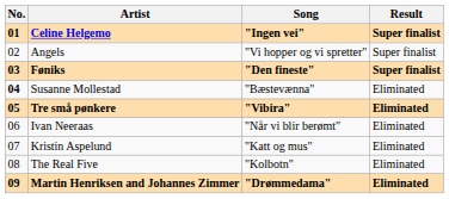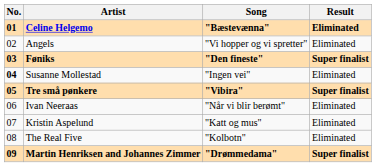 <table class="wikitable sortable">
 <tr>
 <th>No.</th>
 <th>Artist</th>
 <th>Song</th>
 <th>Result</th>
 </tr>
 <tr style="font-weight:bold; background:navajowhite;">
 <td>01</td>
 <td><a href='#'>Celine Helgemo</a></td>
-<td>"Ingen vei"</td>
-<td>Super finalist</td>
+<td>"Bæstevænna"</td>
+<td>Eliminated</td>
 </tr>
 <tr>
 <td>02</td>
 <td>Angels</td>
 <td>"Vi hopper og vi spretter"</td>
-<td>Super finalist</td>
+<td>Eliminated</td>
 </tr>
 <tr style="font-weight:bold; background:navajowhite;">
 <td>03</td>
 <td>Føniks</td>
 <td>"Den fineste"</td>
 <td>Super finalist</td>
 </tr>
 <tr>
 <td><strong>04</strong></td>
 <td>Susanne Mollestad</td>
-<td>"Bæstevænna"</td>
+<td>"Ingen vei"</td>
 <td>Eliminated</td>
 </tr>
 <tr style="font-weight:bold; background:navajowhite;">
 <td>05</td>
 <td>Tre små pønkere</td>
 <td>"Vibira"</td>
-<td>Eliminated</td>
+<td>Super finalist</td>
 </tr>
 <tr>
 <td>06</td>
 <td>Ivan Neeraas</td>
 <td>"Når vi blir berømt"</td>
 <td>Eliminated</td>
 </tr>
 <tr>
 <td>07</td>
 <td>Kristin Aspelund</td>
 <td>"Katt og mus"</td>
 <td>Eliminated</td>
 </tr>
 <tr>
 <td>08</td>
 <td>The Real Five</td>
 <td>"Kolbotn"</td>
 <td>Eliminated</td>
 </tr>
 <tr style="font-weight:bold; background:navajowhite;">
 <td>09</td>
 <td>Martin Henriksen and Johannes Zimmer</td>
 <td>"Drømmedama"</td>
-<td>Eliminated</td>
+<td>Super finalist</td>
 </tr>
 </table>
